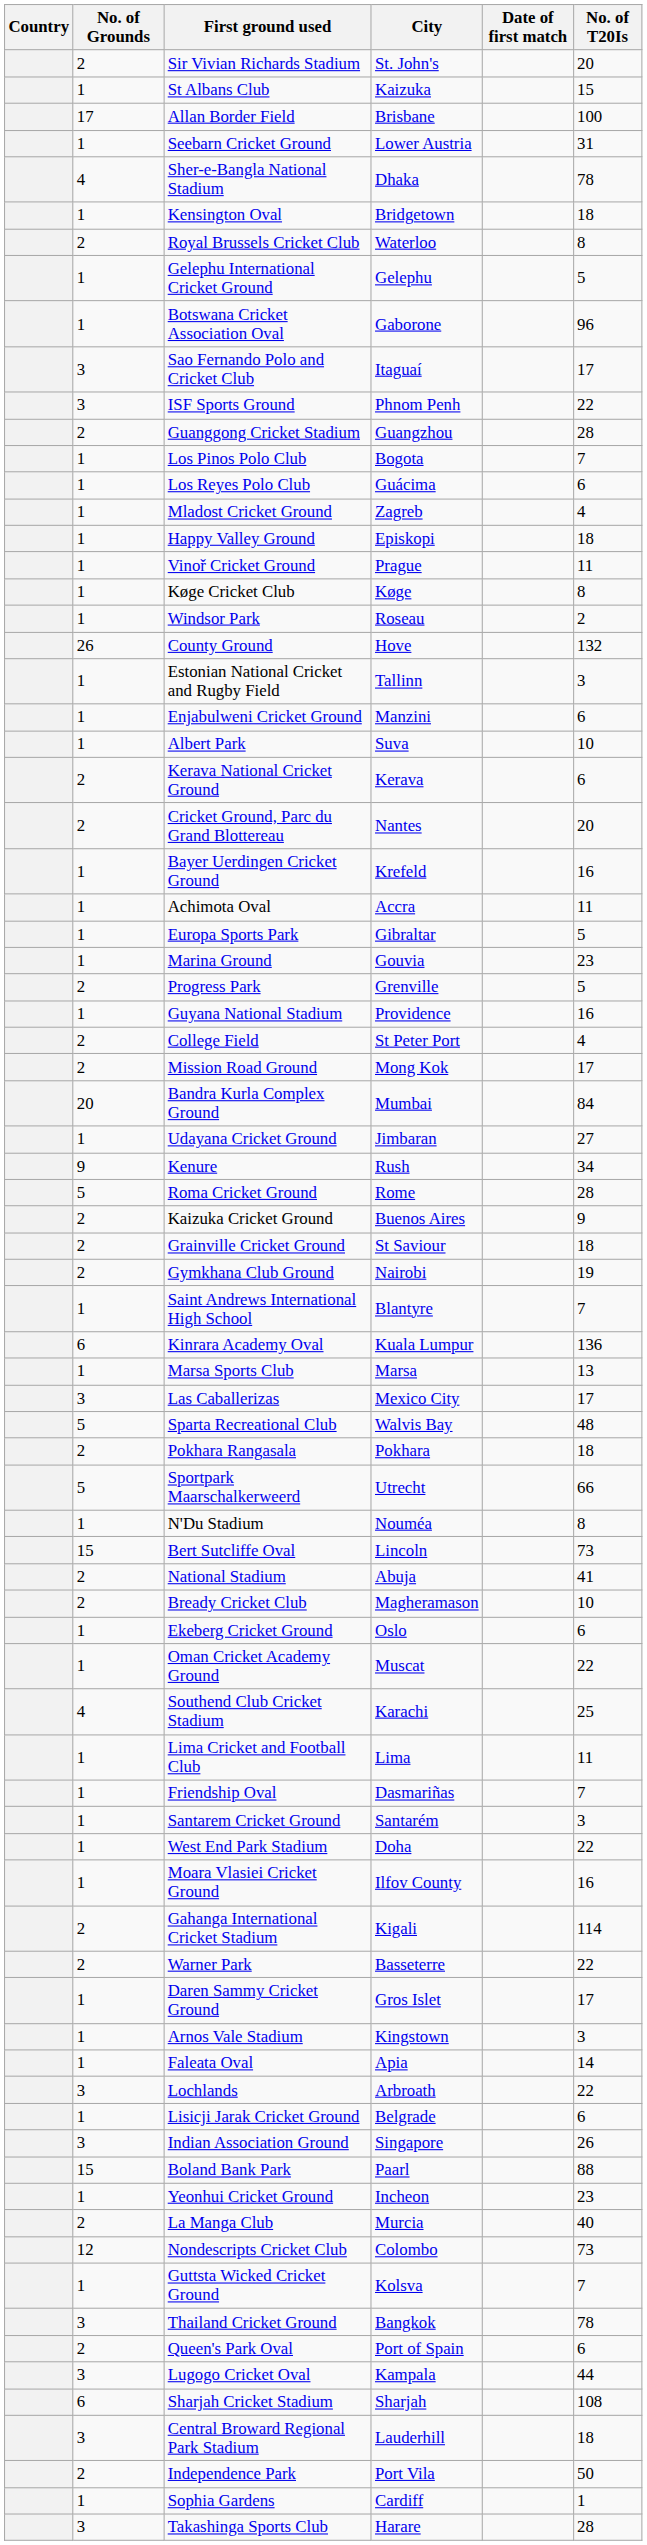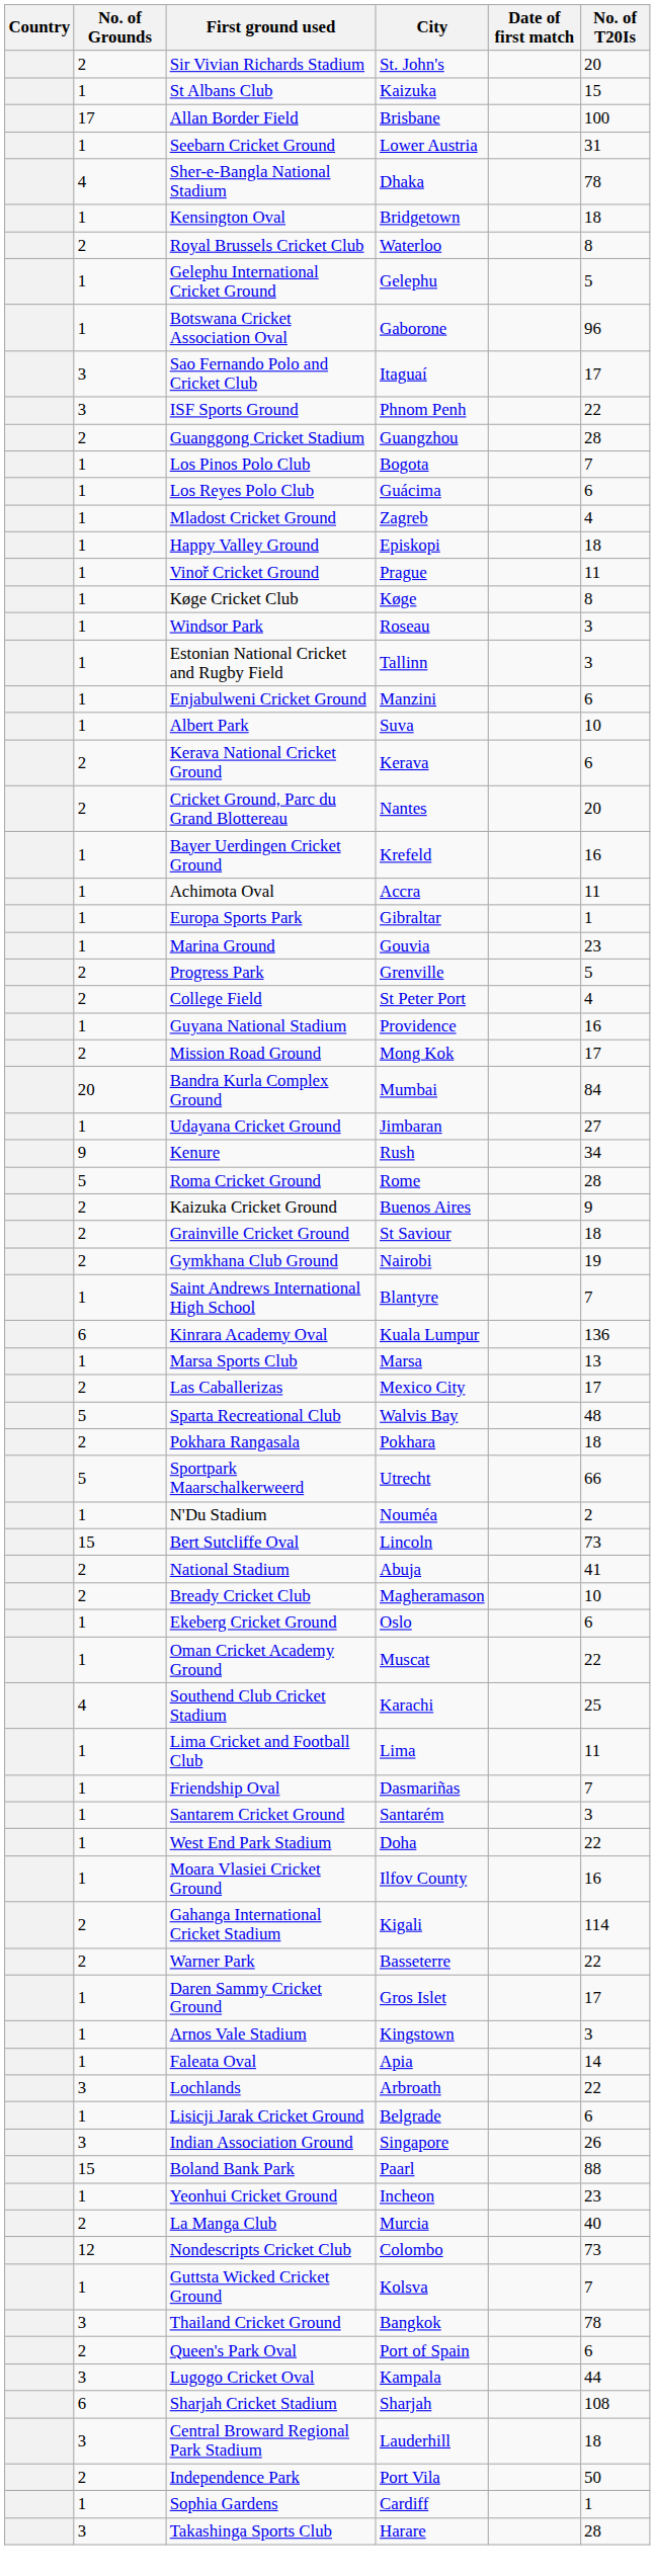 <table class="wikitable sortable defaultcenter col1left col3left col4left">
 <tr>
 <th>Country</th>
 <th>No. of Grounds</th>
 <th>First ground used</th>
 <th>City</th>
 <th>Date of first match</th>
 <th>No. of T20Is</th>
 </tr>
 <tr>
 <th></th>
 <td>2</td>
 <td><a href='#'>Sir Vivian Richards Stadium</a></td>
 <td><a href='#'>St. John's</a></td>
 <td></td>
 <td>20</td>
 </tr>
 <tr>
 <th></th>
 <td>1</td>
 <td><a href='#'>St Albans Club</a></td>
 <td><a href='#'>Kaizuka</a></td>
 <td></td>
 <td>15</td>
 </tr>
 <tr>
 <th></th>
 <td>17</td>
 <td><a href='#'>Allan Border Field</a></td>
 <td><a href='#'>Brisbane</a></td>
 <td></td>
 <td>100</td>
 </tr>
 <tr>
 <th></th>
 <td>1</td>
 <td><a href='#'>Seebarn Cricket Ground</a></td>
 <td><a href='#'>Lower Austria</a></td>
 <td></td>
 <td>31</td>
 </tr>
 <tr>
 <th></th>
 <td>4</td>
 <td><a href='#'>Sher-e-Bangla National Stadium</a></td>
 <td><a href='#'>Dhaka</a></td>
 <td></td>
 <td>78</td>
 </tr>
 <tr>
 <th></th>
 <td>1</td>
 <td><a href='#'>Kensington Oval</a></td>
 <td><a href='#'>Bridgetown</a></td>
 <td></td>
 <td>18</td>
 </tr>
 <tr>
 <th></th>
 <td>2</td>
 <td><a href='#'>Royal Brussels Cricket Club</a></td>
 <td><a href='#'>Waterloo</a></td>
 <td></td>
 <td>8</td>
 </tr>
 <tr>
 <th></th>
 <td>1</td>
 <td><a href='#'>Gelephu International Cricket Ground</a></td>
 <td><a href='#'>Gelephu</a></td>
 <td></td>
 <td>5</td>
 </tr>
 <tr>
 <th></th>
 <td>1</td>
 <td><a href='#'>Botswana Cricket Association Oval</a></td>
 <td><a href='#'>Gaborone</a></td>
 <td></td>
 <td>96</td>
 </tr>
 <tr>
 <th></th>
 <td>3</td>
 <td><a href='#'>Sao Fernando Polo and Cricket Club</a></td>
 <td><a href='#'>Itaguaí</a></td>
 <td></td>
 <td>17</td>
 </tr>
 <tr>
 <th></th>
 <td>3</td>
 <td><a href='#'>ISF Sports Ground</a></td>
 <td><a href='#'>Phnom Penh</a></td>
 <td></td>
 <td>22</td>
 </tr>
 <tr>
 <th></th>
 <td>2</td>
 <td><a href='#'>Guanggong Cricket Stadium</a></td>
 <td><a href='#'>Guangzhou</a></td>
 <td></td>
 <td>28</td>
 </tr>
 <tr>
 <th></th>
 <td>1</td>
 <td><a href='#'>Los Pinos Polo Club</a></td>
 <td><a href='#'>Bogota</a></td>
 <td></td>
 <td>7</td>
 </tr>
 <tr>
 <th></th>
 <td>1</td>
 <td><a href='#'>Los Reyes Polo Club</a></td>
 <td><a href='#'>Guácima</a></td>
 <td></td>
 <td>6</td>
 </tr>
 <tr>
 <th></th>
 <td>1</td>
 <td><a href='#'>Mladost Cricket Ground</a></td>
 <td><a href='#'>Zagreb</a></td>
 <td></td>
 <td>4</td>
 </tr>
 <tr>
 <th></th>
 <td>1</td>
 <td><a href='#'>Happy Valley Ground</a></td>
 <td><a href='#'>Episkopi</a></td>
 <td></td>
 <td>18</td>
 </tr>
 <tr>
 <th></th>
 <td>1</td>
 <td><a href='#'>Vinoř Cricket Ground</a></td>
 <td><a href='#'>Prague</a></td>
 <td></td>
 <td>11</td>
 </tr>
 <tr>
 <th></th>
 <td>1</td>
 <td>Køge Cricket Club</td>
 <td><a href='#'>Køge</a></td>
 <td></td>
 <td>8</td>
 </tr>
 <tr>
 <th></th>
 <td>1</td>
 <td><a href='#'>Windsor Park</a></td>
 <td><a href='#'>Roseau</a></td>
 <td></td>
-<td>2</td>
-</tr>
-<tr>
-<th></th>
-<td>26</td>
-<td><a href='#'>County Ground</a></td>
-<td><a href='#'>Hove</a></td>
-<td></td>
-<td>132</td>
+<td>3</td>
 </tr>
 <tr>
 <th></th>
 <td>1</td>
 <td>Estonian National Cricket and Rugby Field</td>
 <td><a href='#'>Tallinn</a></td>
 <td></td>
 <td>3</td>
 </tr>
 <tr>
 <th></th>
 <td>1</td>
 <td><a href='#'>Enjabulweni Cricket Ground</a></td>
 <td><a href='#'>Manzini</a></td>
 <td></td>
 <td>6</td>
 </tr>
 <tr>
 <th></th>
 <td>1</td>
 <td><a href='#'>Albert Park</a></td>
 <td><a href='#'>Suva</a></td>
 <td></td>
 <td>10</td>
 </tr>
 <tr>
 <th></th>
 <td>2</td>
 <td><a href='#'>Kerava National Cricket Ground</a></td>
 <td><a href='#'>Kerava</a></td>
 <td></td>
 <td>6</td>
 </tr>
 <tr>
 <th></th>
 <td>2</td>
 <td><a href='#'>Cricket Ground, Parc du Grand Blottereau</a></td>
 <td><a href='#'>Nantes</a></td>
 <td></td>
 <td>20</td>
 </tr>
 <tr>
 <th></th>
 <td>1</td>
 <td><a href='#'>Bayer Uerdingen Cricket Ground</a></td>
 <td><a href='#'>Krefeld</a></td>
 <td></td>
 <td>16</td>
 </tr>
 <tr>
 <th></th>
 <td>1</td>
 <td>Achimota Oval</td>
 <td><a href='#'>Accra</a></td>
 <td></td>
 <td>11</td>
 </tr>
 <tr>
 <th></th>
 <td>1</td>
 <td><a href='#'>Europa Sports Park</a></td>
 <td><a href='#'>Gibraltar</a></td>
 <td></td>
-<td>5</td>
+<td>1</td>
 </tr>
 <tr>
 <th></th>
 <td>1</td>
 <td><a href='#'>Marina Ground</a></td>
 <td><a href='#'>Gouvia</a></td>
 <td></td>
 <td>23</td>
 </tr>
 <tr>
 <th></th>
 <td>2</td>
 <td><a href='#'>Progress Park</a></td>
 <td><a href='#'>Grenville</a></td>
 <td></td>
 <td>5</td>
 </tr>
 <tr>
 <th></th>
+<td>2</td>
+<td><a href='#'>College Field</a></td>
+<td><a href='#'>St Peter Port</a></td>
+<td></td>
+<td>4</td>
+</tr>
+<tr>
+<th></th>
 <td>1</td>
 <td><a href='#'>Guyana National Stadium</a></td>
 <td><a href='#'>Providence</a></td>
 <td></td>
 <td>16</td>
-</tr>
-<tr>
-<th></th>
-<td>2</td>
-<td><a href='#'>College Field</a></td>
-<td><a href='#'>St Peter Port</a></td>
-<td></td>
-<td>4</td>
 </tr>
 <tr>
 <th></th>
 <td>2</td>
 <td><a href='#'>Mission Road Ground</a></td>
 <td><a href='#'>Mong Kok</a></td>
 <td></td>
 <td>17</td>
 </tr>
 <tr>
 <th></th>
 <td>20</td>
 <td><a href='#'>Bandra Kurla Complex Ground</a></td>
 <td><a href='#'>Mumbai</a></td>
 <td></td>
 <td>84</td>
 </tr>
 <tr>
 <th></th>
 <td>1</td>
 <td><a href='#'>Udayana Cricket Ground</a></td>
 <td><a href='#'>Jimbaran</a></td>
 <td></td>
 <td>27</td>
 </tr>
 <tr>
 <th></th>
 <td>9</td>
 <td><a href='#'>Kenure</a></td>
 <td><a href='#'>Rush</a></td>
 <td></td>
 <td>34</td>
 </tr>
 <tr>
 <th></th>
 <td>5</td>
 <td><a href='#'>Roma Cricket Ground</a></td>
 <td><a href='#'>Rome</a></td>
 <td></td>
 <td>28</td>
 </tr>
 <tr>
 <th></th>
 <td>2</td>
 <td>Kaizuka Cricket Ground</td>
 <td><a href='#'>Buenos Aires</a></td>
 <td></td>
 <td>9</td>
 </tr>
 <tr>
 <th></th>
 <td>2</td>
 <td><a href='#'>Grainville Cricket Ground</a></td>
 <td><a href='#'>St Saviour</a></td>
 <td></td>
 <td>18</td>
 </tr>
 <tr>
 <th></th>
 <td>2</td>
 <td><a href='#'>Gymkhana Club Ground</a></td>
 <td><a href='#'>Nairobi</a></td>
 <td></td>
 <td>19</td>
 </tr>
 <tr>
 <th></th>
 <td>1</td>
 <td><a href='#'>Saint Andrews International High School</a></td>
 <td><a href='#'>Blantyre</a></td>
 <td></td>
 <td>7</td>
 </tr>
 <tr>
 <th></th>
 <td>6</td>
 <td><a href='#'>Kinrara Academy Oval</a></td>
 <td><a href='#'>Kuala Lumpur</a></td>
 <td></td>
 <td>136</td>
 </tr>
 <tr>
 <th></th>
 <td>1</td>
 <td><a href='#'>Marsa Sports Club</a></td>
 <td><a href='#'>Marsa</a></td>
 <td></td>
 <td>13</td>
 </tr>
 <tr>
 <th></th>
-<td>3</td>
+<td>2</td>
 <td><a href='#'>Las Caballerizas</a></td>
 <td><a href='#'>Mexico City</a></td>
 <td></td>
 <td>17</td>
 </tr>
 <tr>
 <th></th>
 <td>5</td>
 <td><a href='#'>Sparta Recreational Club</a></td>
 <td><a href='#'>Walvis Bay</a></td>
 <td></td>
 <td>48</td>
 </tr>
 <tr>
 <th></th>
 <td>2</td>
 <td><a href='#'>Pokhara Rangasala</a></td>
 <td><a href='#'>Pokhara</a></td>
 <td></td>
 <td>18</td>
 </tr>
 <tr>
 <th></th>
 <td>5</td>
 <td><a href='#'>Sportpark Maarschalkerweerd</a></td>
 <td><a href='#'>Utrecht</a></td>
 <td></td>
 <td>66</td>
 </tr>
 <tr>
 <th></th>
 <td>1</td>
 <td>N'Du Stadium</td>
 <td><a href='#'>Nouméa</a></td>
 <td></td>
-<td>8</td>
+<td>2</td>
 </tr>
 <tr>
 <th></th>
 <td>15</td>
 <td><a href='#'>Bert Sutcliffe Oval</a></td>
 <td><a href='#'>Lincoln</a></td>
 <td></td>
 <td>73</td>
 </tr>
 <tr>
 <th></th>
 <td>2</td>
 <td><a href='#'>National Stadium</a></td>
 <td><a href='#'>Abuja</a></td>
 <td></td>
 <td>41</td>
 </tr>
 <tr>
 <th></th>
 <td>2</td>
 <td><a href='#'>Bready Cricket Club</a></td>
 <td><a href='#'>Magheramason</a></td>
 <td></td>
 <td>10</td>
 </tr>
 <tr>
 <th></th>
 <td>1</td>
 <td><a href='#'>Ekeberg Cricket Ground</a></td>
 <td><a href='#'>Oslo</a></td>
 <td></td>
 <td>6</td>
 </tr>
 <tr>
 <th></th>
 <td>1</td>
 <td><a href='#'>Oman Cricket Academy Ground</a></td>
 <td><a href='#'>Muscat</a></td>
 <td></td>
 <td>22</td>
 </tr>
 <tr>
 <th></th>
 <td>4</td>
 <td><a href='#'>Southend Club Cricket Stadium</a></td>
 <td><a href='#'>Karachi</a></td>
 <td></td>
 <td>25</td>
 </tr>
 <tr>
 <th></th>
 <td>1</td>
 <td><a href='#'>Lima Cricket and Football Club</a></td>
 <td><a href='#'>Lima</a></td>
 <td></td>
 <td>11</td>
 </tr>
 <tr>
 <th></th>
 <td>1</td>
 <td><a href='#'>Friendship Oval</a></td>
 <td><a href='#'>Dasmariñas</a></td>
 <td></td>
 <td>7</td>
 </tr>
 <tr>
 <th></th>
 <td>1</td>
 <td><a href='#'>Santarem Cricket Ground</a></td>
 <td><a href='#'>Santarém</a></td>
 <td></td>
 <td>3</td>
 </tr>
 <tr>
 <th></th>
 <td>1</td>
 <td><a href='#'>West End Park Stadium</a></td>
 <td><a href='#'>Doha</a></td>
 <td></td>
 <td>22</td>
 </tr>
 <tr>
 <th></th>
 <td>1</td>
 <td><a href='#'>Moara Vlasiei Cricket Ground</a></td>
 <td><a href='#'>Ilfov County</a></td>
 <td></td>
 <td>16</td>
 </tr>
 <tr>
 <th></th>
 <td>2</td>
 <td><a href='#'>Gahanga International Cricket Stadium</a></td>
 <td><a href='#'>Kigali</a></td>
 <td></td>
 <td>114</td>
 </tr>
 <tr>
 <th></th>
 <td>2</td>
 <td><a href='#'>Warner Park</a></td>
 <td><a href='#'>Basseterre</a></td>
 <td></td>
 <td>22</td>
 </tr>
 <tr>
 <th></th>
 <td>1</td>
 <td><a href='#'>Daren Sammy Cricket Ground</a></td>
 <td><a href='#'>Gros Islet</a></td>
 <td></td>
 <td>17</td>
 </tr>
 <tr>
 <th></th>
 <td>1</td>
 <td><a href='#'>Arnos Vale Stadium</a></td>
 <td><a href='#'>Kingstown</a></td>
 <td></td>
 <td>3</td>
 </tr>
 <tr>
 <th></th>
 <td>1</td>
 <td><a href='#'>Faleata Oval</a></td>
 <td><a href='#'>Apia</a></td>
 <td></td>
 <td>14</td>
 </tr>
 <tr>
 <th></th>
 <td>3</td>
 <td><a href='#'>Lochlands</a></td>
 <td><a href='#'>Arbroath</a></td>
 <td></td>
 <td>22</td>
 </tr>
 <tr>
 <th></th>
 <td>1</td>
 <td><a href='#'>Lisicji Jarak Cricket Ground</a></td>
 <td><a href='#'>Belgrade</a></td>
 <td></td>
 <td>6</td>
 </tr>
 <tr>
 <th></th>
 <td>3</td>
 <td><a href='#'>Indian Association Ground</a></td>
 <td><a href='#'>Singapore</a></td>
 <td></td>
 <td>26</td>
 </tr>
 <tr>
 <th></th>
 <td>15</td>
 <td><a href='#'>Boland Bank Park</a></td>
 <td><a href='#'>Paarl</a></td>
 <td></td>
 <td>88</td>
 </tr>
 <tr>
 <th></th>
 <td>1</td>
 <td><a href='#'>Yeonhui Cricket Ground</a></td>
 <td><a href='#'>Incheon</a></td>
 <td></td>
 <td>23</td>
 </tr>
 <tr>
 <th></th>
 <td>2</td>
 <td><a href='#'>La Manga Club</a></td>
 <td><a href='#'>Murcia</a></td>
 <td></td>
 <td>40</td>
 </tr>
 <tr>
 <th></th>
 <td>12</td>
 <td><a href='#'>Nondescripts Cricket Club</a></td>
 <td><a href='#'>Colombo</a></td>
 <td></td>
 <td>73</td>
 </tr>
 <tr>
 <th></th>
 <td>1</td>
 <td><a href='#'>Guttsta Wicked Cricket Ground</a></td>
 <td><a href='#'>Kolsva</a></td>
 <td></td>
 <td>7</td>
 </tr>
 <tr>
 <th></th>
 <td>3</td>
 <td><a href='#'>Thailand Cricket Ground</a></td>
 <td><a href='#'>Bangkok</a></td>
 <td></td>
 <td>78</td>
 </tr>
 <tr>
 <th></th>
 <td>2</td>
 <td><a href='#'>Queen's Park Oval</a></td>
 <td><a href='#'>Port of Spain</a></td>
 <td></td>
 <td>6</td>
 </tr>
 <tr>
 <th></th>
 <td>3</td>
 <td><a href='#'>Lugogo Cricket Oval</a></td>
 <td><a href='#'>Kampala</a></td>
 <td></td>
 <td>44</td>
 </tr>
 <tr>
 <th></th>
 <td>6</td>
 <td><a href='#'>Sharjah Cricket Stadium</a></td>
 <td><a href='#'>Sharjah</a></td>
 <td></td>
 <td>108</td>
 </tr>
 <tr>
 <th></th>
 <td>3</td>
 <td><a href='#'>Central Broward Regional Park Stadium</a></td>
 <td><a href='#'>Lauderhill</a></td>
 <td></td>
 <td>18</td>
 </tr>
 <tr>
 <th></th>
 <td>2</td>
 <td><a href='#'>Independence Park</a></td>
 <td><a href='#'>Port Vila</a></td>
 <td></td>
 <td>50</td>
 </tr>
 <tr>
 <th></th>
 <td>1</td>
 <td><a href='#'>Sophia Gardens</a></td>
 <td><a href='#'>Cardiff</a></td>
 <td></td>
 <td>1</td>
 </tr>
 <tr>
 <th></th>
 <td>3</td>
 <td><a href='#'>Takashinga Sports Club</a></td>
 <td><a href='#'>Harare</a></td>
 <td></td>
 <td>28</td>
 </tr>
 </table>
